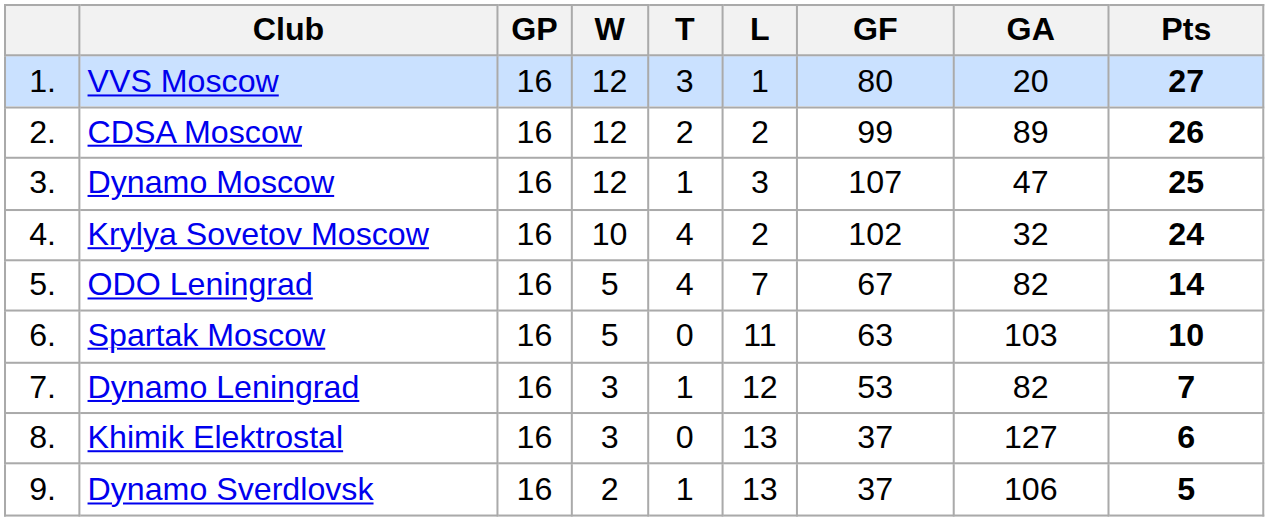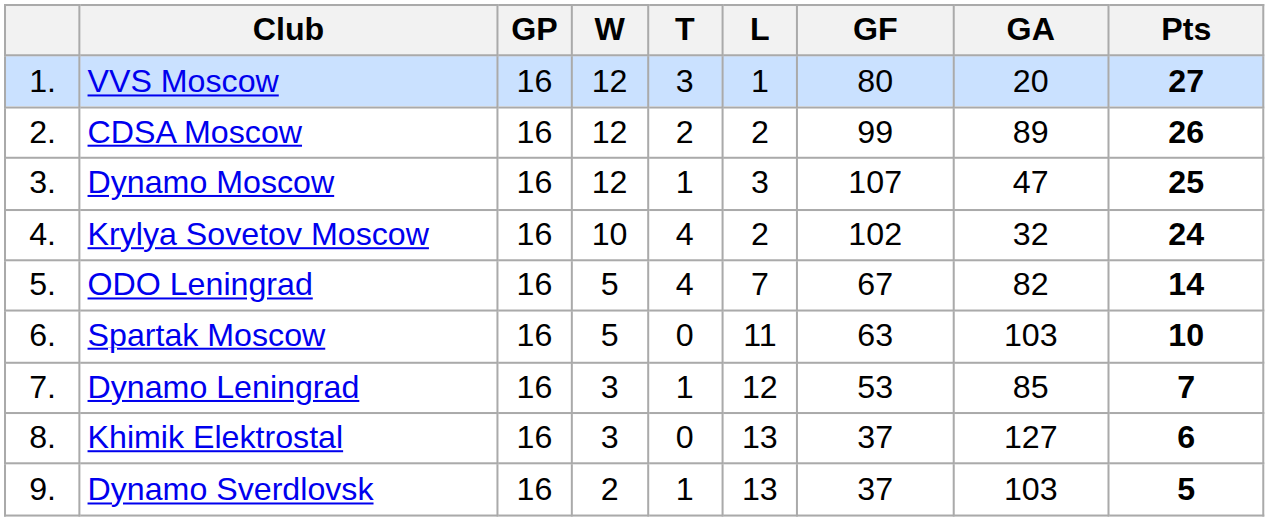 <table class="wikitable">
 <tr>
 <th width="30"></th>
 <th width="200">Club</th>
 <th width="30">GP</th>
 <th width="30">W</th>
 <th width="30">T</th>
 <th width="30">L</th>
 <th width="70">GF</th>
 <th width="70">GA</th>
 <th width="70">Pts</th>
 </tr>
 <tr bgcolor="#CAE1FF" align="center">
 <td>1.</td>
 <td align="left"><a href='#'>VVS Moscow</a></td>
 <td>16</td>
 <td>12</td>
 <td>3</td>
 <td>1</td>
 <td>80</td>
 <td>20</td>
 <td><strong>27</strong></td>
 </tr>
 <tr bgcolor="#FFFFFF" align="center">
 <td>2.</td>
 <td align="left"><a href='#'>CDSA Moscow</a></td>
 <td>16</td>
 <td>12</td>
 <td>2</td>
 <td>2</td>
 <td>99</td>
 <td>89</td>
 <td><strong>26</strong></td>
 </tr>
 <tr bgcolor="#FFFFFF" align="center">
 <td>3.</td>
 <td align="left"><a href='#'>Dynamo Moscow</a></td>
 <td>16</td>
 <td>12</td>
 <td>1</td>
 <td>3</td>
 <td>107</td>
 <td>47</td>
 <td><strong>25</strong></td>
 </tr>
 <tr bgcolor="#FFFFFF" align="center">
 <td>4.</td>
 <td align="left"><a href='#'>Krylya Sovetov Moscow</a></td>
 <td>16</td>
 <td>10</td>
 <td>4</td>
 <td>2</td>
 <td>102</td>
 <td>32</td>
 <td><strong>24</strong></td>
 </tr>
 <tr bgcolor="#FFFFFF" align="center">
 <td>5.</td>
 <td align="left"><a href='#'>ODO Leningrad</a></td>
 <td>16</td>
 <td>5</td>
 <td>4</td>
 <td>7</td>
 <td>67</td>
 <td>82</td>
 <td><strong>14</strong></td>
 </tr>
 <tr bgcolor="#FFFFFF" align="center">
 <td>6.</td>
 <td align="left"><a href='#'>Spartak Moscow</a></td>
 <td>16</td>
 <td>5</td>
 <td>0</td>
 <td>11</td>
 <td>63</td>
 <td>103</td>
 <td><strong>10</strong></td>
 </tr>
 <tr bgcolor="#FFFFFF" align="center">
 <td>7.</td>
 <td align="left"><a href='#'>Dynamo Leningrad</a></td>
 <td>16</td>
 <td>3</td>
 <td>1</td>
 <td>12</td>
 <td>53</td>
-<td>82</td>
+<td>85</td>
 <td><strong>7</strong></td>
 </tr>
 <tr bgcolor="#FFFFFF" align="center">
 <td>8.</td>
 <td align="left"><a href='#'>Khimik Elektrostal</a></td>
 <td>16</td>
 <td>3</td>
 <td>0</td>
 <td>13</td>
 <td>37</td>
 <td>127</td>
 <td><strong>6</strong></td>
 </tr>
 <tr bgcolor="#FFFFFF" align="center">
 <td>9.</td>
 <td align="left"><a href='#'>Dynamo Sverdlovsk</a></td>
 <td>16</td>
 <td>2</td>
 <td>1</td>
 <td>13</td>
 <td>37</td>
-<td>106</td>
+<td>103</td>
 <td><strong>5</strong></td>
 </tr>
 </table>
